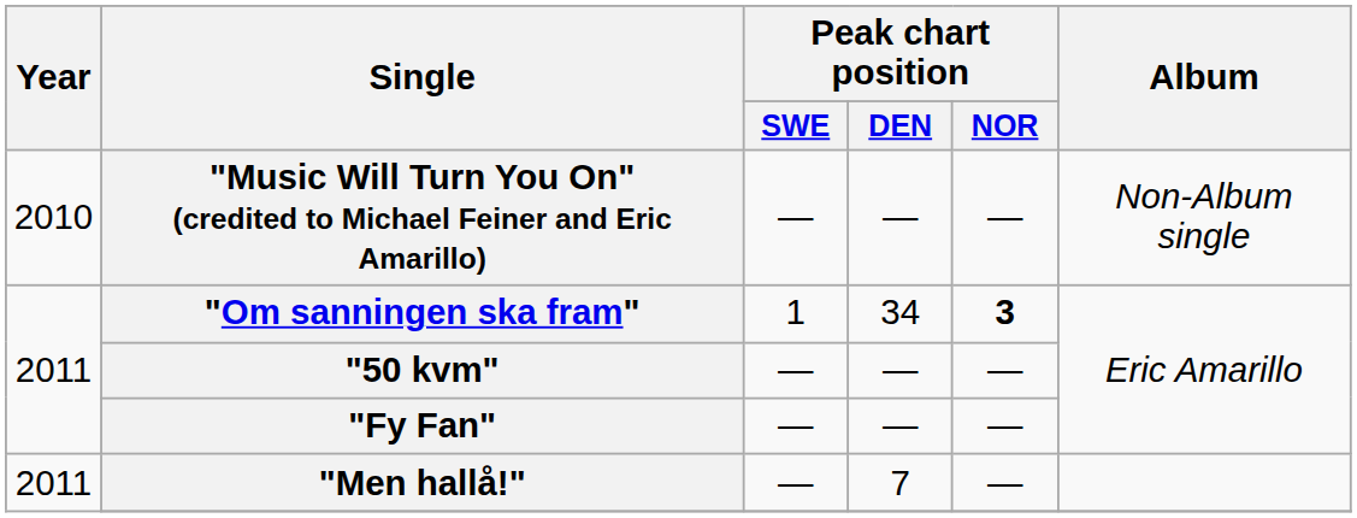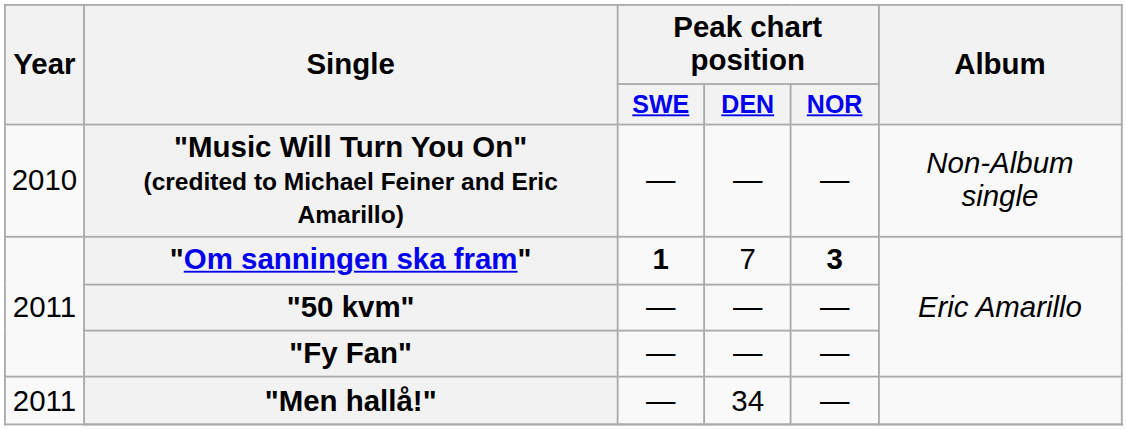 <table class="wikitable plainrowheaders" style="text-align:center;" border="1">
 <tr>
 <th scope="col" rowspan="2">Year</th>
 <th scope="col" rowspan="2">Single</th>
 <th scope="col" colspan="3">Peak chart position</th>
 <th scope="col" rowspan="2">Album</th>
 </tr>
 <tr>
 <th scope="col" style="width:3em;font-size:85%;"><a href='#'>SWE</a><br></th>
 <th scope="col" style="width:3em;font-size:85%;"><a href='#'>DEN</a><br></th>
 <th scope="col" style="width:3em;font-size:85%;"><a href='#'>NOR</a><br></th>
 </tr>
 <tr>
 <td>2010</td>
 <th scope="row">"Music Will Turn You On"<br><small>(credited to Michael Feiner and Eric Amarillo)</small></th>
 <td>—</td>
 <td>—</td>
 <td>—</td>
 <td><em>Non-Album single</em></td>
 </tr>
 <tr>
 <td rowspan="3">2011</td>
 <th scope="row">"<a href='#'>Om sanningen ska fram</a>"</th>
-<td>1</td>
-<td>34</td>
+<td><strong>1</strong></td>
+<td>7</td>
 <td><strong>3</strong></td>
 <td rowspan="3"><em>Eric Amarillo</em></td>
 </tr>
 <tr>
 <th scope="row">"50 kvm"</th>
 <td>—</td>
 <td>—</td>
 <td>—</td>
 </tr>
 <tr>
 <th scope="row">"Fy Fan"</th>
 <td>—</td>
 <td>—</td>
 <td>—</td>
 </tr>
 <tr>
 <td rowspan="3">2011</td>
 <th scope="row">"Men hallå!"</th>
 <td>—</td>
-<td>7</td>
+<td>34</td>
 <td>—</td>
 <td rowspan="1"></td>
 </tr>
 <tr>
 </tr>
 </table>
